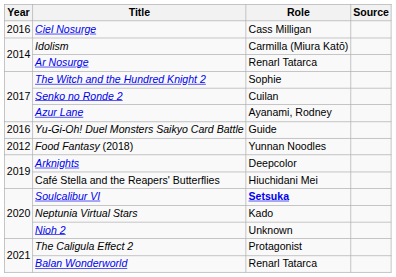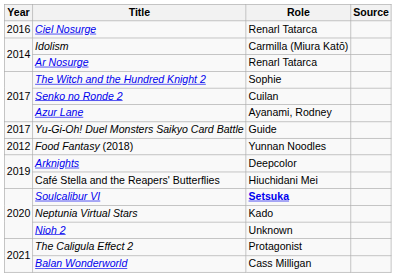 <table class="wikitable">
 <tr>
 <th>Year</th>
 <th>Title</th>
 <th>Role</th>
 <th>Source</th>
 </tr>
 <tr>
 <td>2016</td>
 <td><em><a href='#'>Ciel Nosurge</a></em></td>
-<td>Cass Milligan</td>
+<td>Renarl Tatarca</td>
 <td></td>
 </tr>
 <tr>
 <td rowspan="2">2014</td>
 <td><em>Idolism</em></td>
 <td>Carmilla (Miura Katō)</td>
 <td></td>
 </tr>
 <tr>
 <td><em><a href='#'>Ar Nosurge</a></em></td>
 <td>Renarl Tatarca</td>
 <td></td>
 </tr>
 <tr>
 <td rowspan="3">2017</td>
 <td><em><a href='#'>The Witch and the Hundred Knight 2</a></em></td>
 <td>Sophie</td>
 <td></td>
 </tr>
 <tr>
 <td><em><a href='#'>Senko no Ronde 2</a></em></td>
 <td>Cuilan</td>
 <td></td>
 </tr>
 <tr>
 <td><em><a href='#'>Azur Lane</a></em></td>
 <td>Ayanami, Rodney</td>
 <td></td>
 </tr>
 <tr>
-<td>2016</td>
+<td>2017</td>
 <td><em>Yu-Gi-Oh! Duel Monsters Saikyo Card Battle</em></td>
 <td>Guide</td>
 <td></td>
 </tr>
 <tr>
 <td>2012</td>
 <td><em>Food Fantasy</em> (2018)</td>
 <td>Yunnan Noodles</td>
 </tr>
 <tr>
 <td rowspan="2">2019</td>
 <td><em><a href='#'>Arknights</a></em></td>
 <td>Deepcolor</td>
 <td></td>
 </tr>
 <tr>
 <td>Café Stella and the Reapers' Butterflies</td>
 <td>Hiuchidani Mei</td>
 <td></td>
 </tr>
 <tr>
 <td rowspan="3">2020</td>
 <td><em><a href='#'>Soulcalibur VI</a></em></td>
 <td><strong><a href='#'>Setsuka</a></strong></td>
 <td></td>
 </tr>
 <tr>
 <td><em>Neptunia Virtual Stars</em></td>
 <td>Kado</td>
 <td></td>
 </tr>
 <tr>
 <td><em><a href='#'>Nioh 2</a></em></td>
 <td>Unknown</td>
 <td></td>
 </tr>
 <tr>
 <td rowspan="2">2021</td>
 <td><em>The Caligula Effect 2</em></td>
 <td>Protagonist</td>
 <td></td>
 </tr>
 <tr>
 <td><em><a href='#'>Balan Wonderworld</a></em></td>
-<td>Renarl Tatarca</td>
+<td>Cass Milligan</td>
 <td></td>
 </tr>
 </table>
